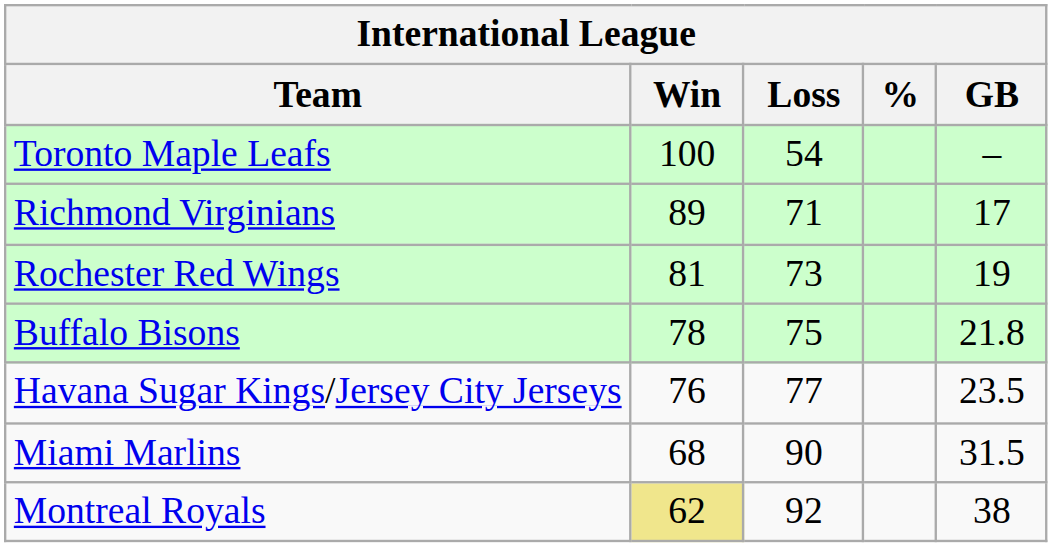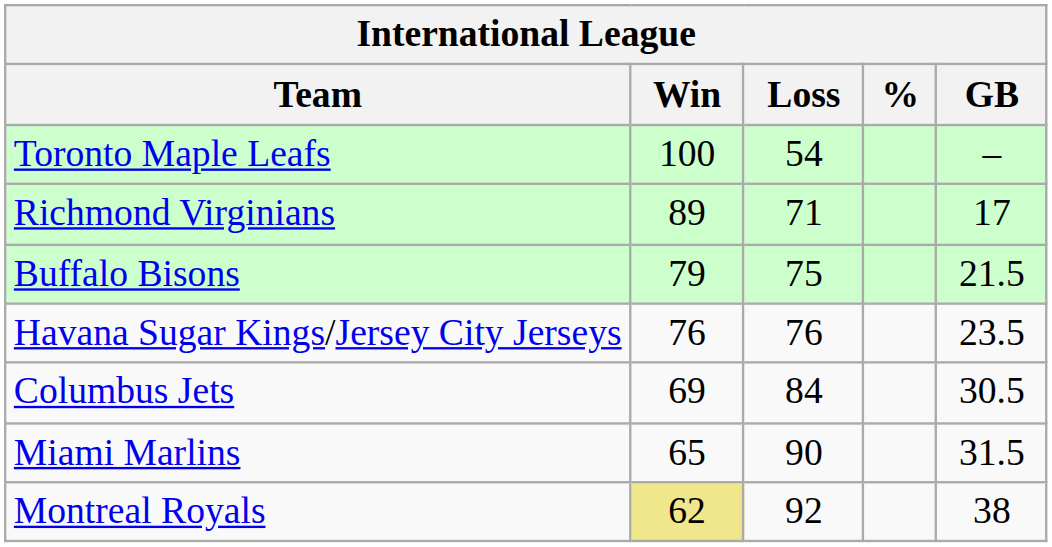 <table class="wikitable">
 <tr>
 <th colspan="5">International League</th>
 </tr>
 <tr>
 <th width="60%">Team</th>
 <th>Win</th>
 <th>Loss</th>
 <th>%</th>
 <th>GB</th>
 </tr>
 <tr align=center bgcolor=ccffcc>
 <td align=left><a href='#'>Toronto Maple Leafs</a></td>
 <td>100</td>
 <td>54</td>
 <td></td>
 <td>–</td>
 </tr>
 <tr align=center bgcolor=ccffcc>
 <td align=left><a href='#'>Richmond Virginians</a></td>
 <td>89</td>
 <td>71</td>
 <td></td>
 <td>17</td>
 </tr>
 <tr align=center bgcolor=ccffcc>
-<td align=left><a href='#'>Rochester Red Wings</a></td>
-<td>81</td>
-<td>73</td>
-<td></td>
-<td>19</td>
-</tr>
-<tr align=center bgcolor=ccffcc>
 <td align=left><a href='#'>Buffalo Bisons</a></td>
-<td>78</td>
+<td>79</td>
 <td>75</td>
 <td></td>
-<td>21.8</td>
+<td>21.5</td>
 </tr>
 <tr align=center>
 <td align=left><a href='#'>Havana Sugar Kings</a>/<a href='#'>Jersey City Jerseys</a></td>
 <td>76</td>
-<td>77</td>
+<td>76</td>
 <td></td>
 <td>23.5</td>
 </tr>
 <tr align=center>
+<td align=left><a href='#'>Columbus Jets</a></td>
+<td>69</td>
+<td>84</td>
+<td></td>
+<td>30.5</td>
+</tr>
+<tr align=center>
 <td align=left><a href='#'>Miami Marlins</a></td>
-<td>68</td>
+<td>65</td>
 <td>90</td>
 <td></td>
 <td>31.5</td>
 </tr>
 <tr align=center>
 <td align=left><a href='#'>Montreal Royals</a></td>
 <td style="background: khaki;">62</td>
 <td>92</td>
 <td></td>
 <td>38</td>
 </tr>
 </table>
